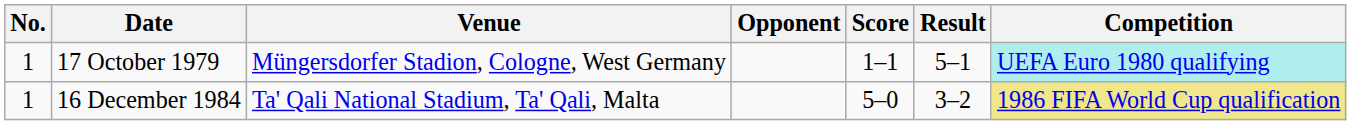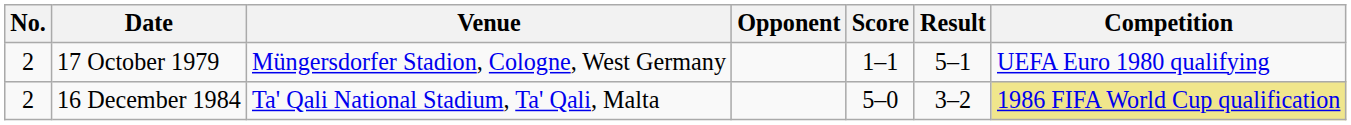 <table class="wikitable sortable">
 <tr>
 <th scope="col">No.</th>
 <th scope="col">Date</th>
 <th scope="col">Venue</th>
 <th scope="col">Opponent</th>
 <th scope="col">Score</th>
 <th scope="col">Result</th>
 <th scope="col">Competition</th>
 </tr>
 <tr>
-<td align="center">1</td>
+<td align="center">2</td>
 <td>17 October 1979</td>
 <td><a href='#'>Müngersdorfer Stadion</a>, <a href='#'>Cologne</a>, West Germany</td>
 <td></td>
 <td align="center">1–1</td>
 <td align="center">5–1</td>
-<td style="background: paleturquoise;"><a href='#'>UEFA Euro 1980 qualifying</a></td>
+<td><a href='#'>UEFA Euro 1980 qualifying</a></td>
 </tr>
 <tr>
-<td align="center">1</td>
+<td align="center">2</td>
 <td>16 December 1984</td>
 <td><a href='#'>Ta' Qali National Stadium</a>, <a href='#'>Ta' Qali</a>, Malta</td>
 <td></td>
 <td align="center">5–0</td>
 <td align="center">3–2</td>
 <td style="background: khaki;"><a href='#'>1986 FIFA World Cup qualification</a></td>
 </tr>
 </table>
